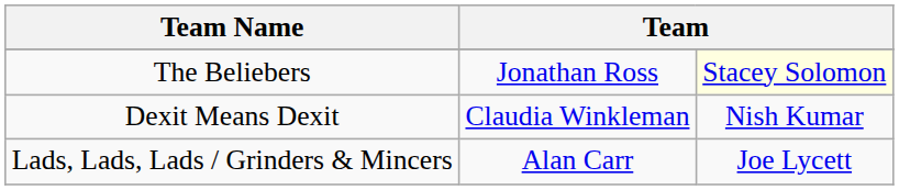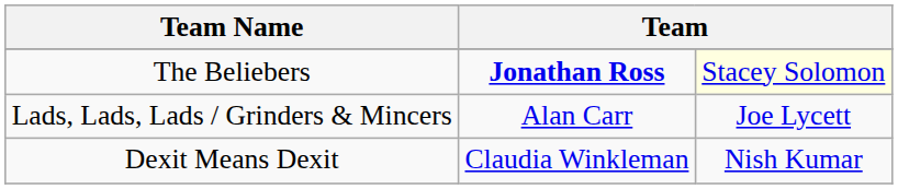 <table class="wikitable" style="text-align:center">
 <tr>
 <th>Team Name</th>
 <th colspan=2 scope="col">Team</th>
 </tr>
 <tr>
 </tr>
 <tr>
 <td>The Beliebers</td>
-<td><a href='#'>Jonathan Ross</a></td>
+<td><strong><a href='#'>Jonathan Ross</a></strong></td>
 <td style="background: lightyellow;"><a href='#'>Stacey Solomon</a></td>
+</tr>
+<tr>
+<td>Lads, Lads, Lads / Grinders & Mincers</td>
+<td><a href='#'>Alan Carr</a></td>
+<td><a href='#'>Joe Lycett</a></td>
 </tr>
 <tr>
 <td>Dexit Means Dexit</td>
 <td><a href='#'>Claudia Winkleman</a></td>
 <td><a href='#'>Nish Kumar</a></td>
 </tr>
-<tr>
-<td>Lads, Lads, Lads / Grinders & Mincers</td>
-<td><a href='#'>Alan Carr</a></td>
-<td><a href='#'>Joe Lycett</a></td>
-</tr>
 </table>
